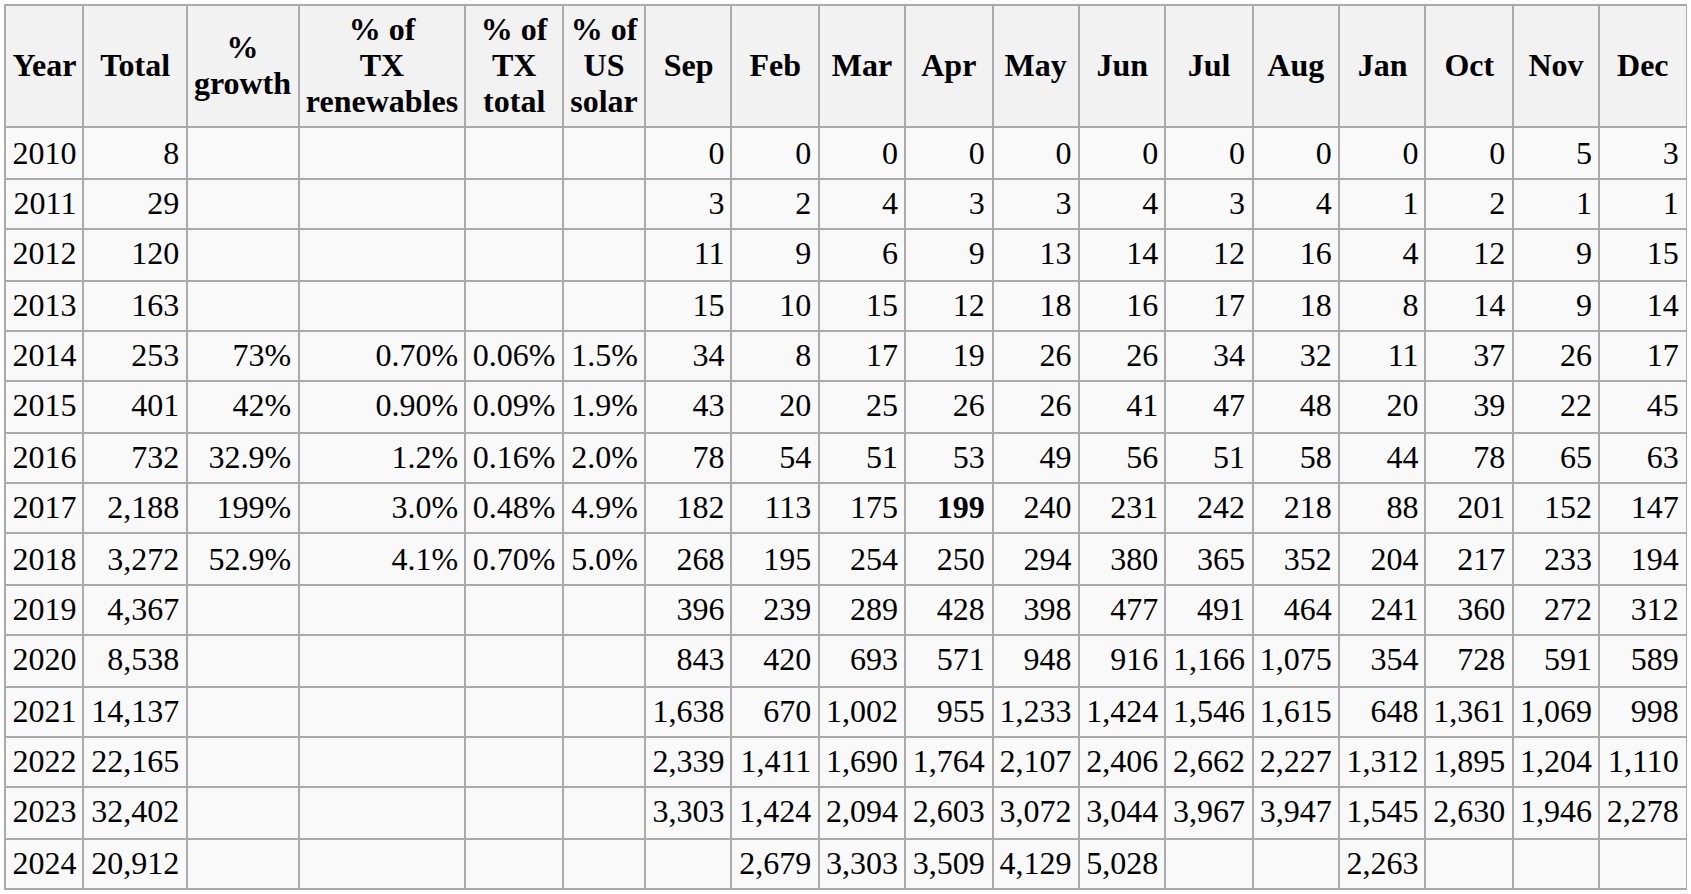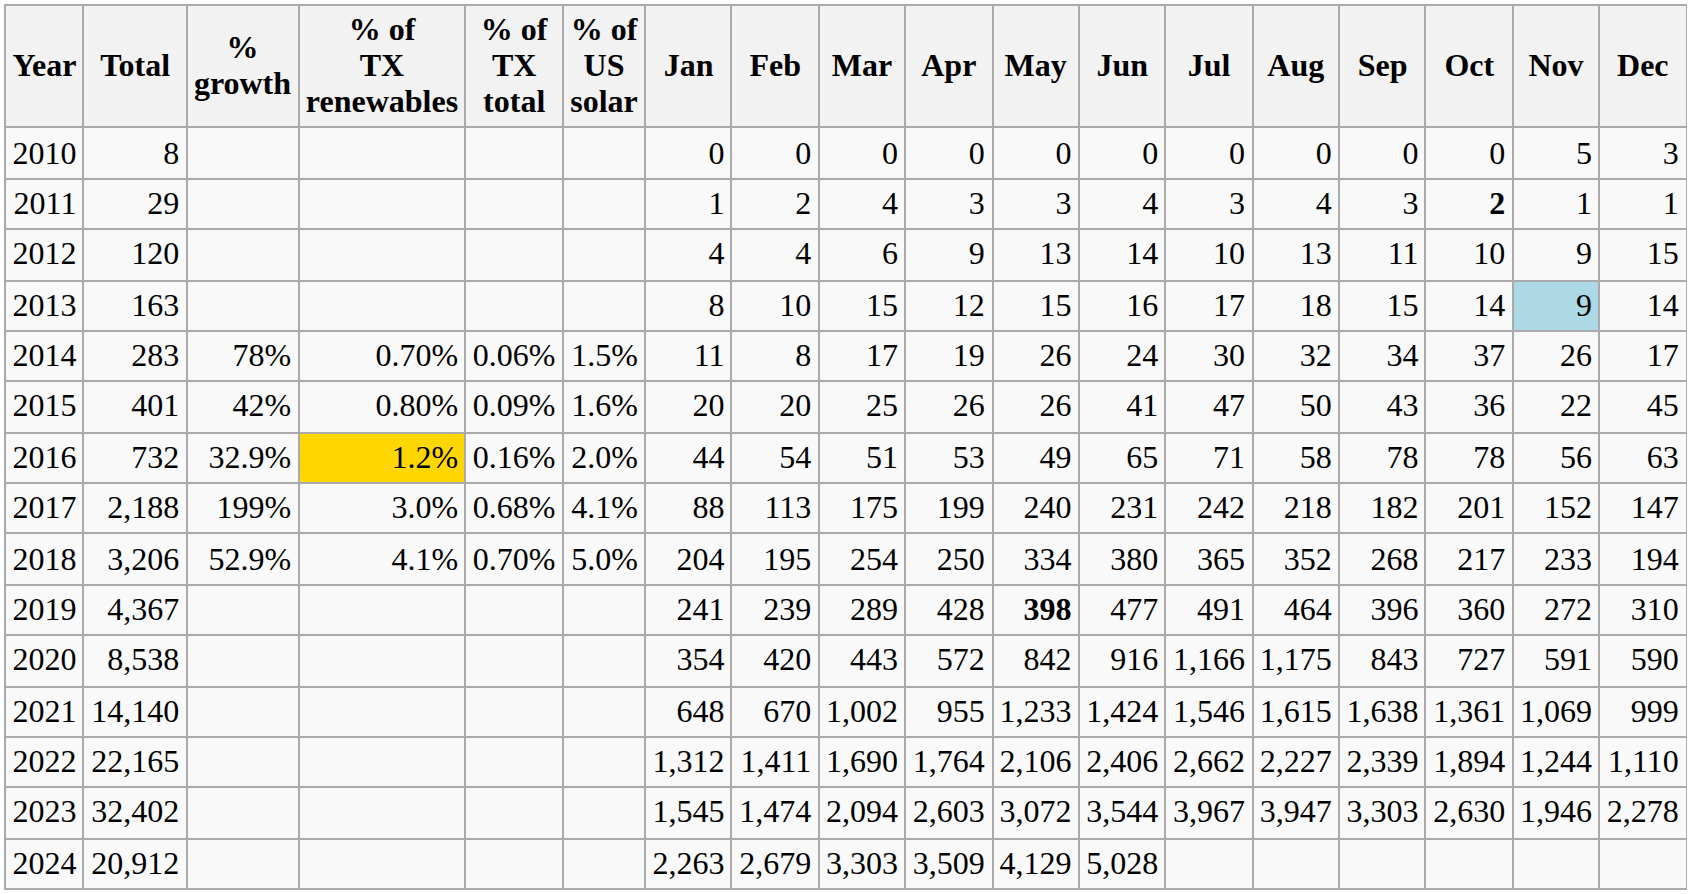 <table class="wikitable" style="text-align:right;">
 <tr>
 <th>Year</th>
 <th>Total</th>
 <th>% growth</th>
 <th>% of<br>TX renewables</th>
 <th>% of<br>TX total</th>
 <th>% of<br>US solar</th>
-<th>Sep</th>
+<th>Jan</th>
 <th>Feb</th>
 <th>Mar</th>
 <th>Apr</th>
 <th>May</th>
 <th>Jun</th>
 <th>Jul</th>
 <th>Aug</th>
-<th>Jan</th>
+<th>Sep</th>
 <th>Oct</th>
 <th>Nov</th>
 <th>Dec</th>
 </tr>
 <tr align=right>
 <td>2010</td>
 <td>8</td>
 <td></td>
 <td></td>
 <td></td>
 <td></td>
 <td>0</td>
 <td>0</td>
 <td>0</td>
 <td>0</td>
 <td>0</td>
 <td>0</td>
 <td>0</td>
 <td>0</td>
 <td>0</td>
 <td>0</td>
 <td>5</td>
 <td>3</td>
 </tr>
 <tr align=right>
 <td>2011</td>
 <td>29</td>
 <td></td>
 <td></td>
 <td></td>
 <td></td>
-<td>3</td>
+<td>1</td>
 <td>2</td>
 <td>4</td>
 <td>3</td>
 <td>3</td>
 <td>4</td>
 <td>3</td>
 <td>4</td>
-<td>1</td>
-<td>2</td>
+<td>3</td>
+<td><strong>2</strong></td>
 <td>1</td>
 <td>1</td>
 </tr>
 <tr align=right>
 <td>2012</td>
 <td>120</td>
 <td></td>
 <td></td>
 <td></td>
 <td></td>
-<td>11</td>
-<td>9</td>
+<td>4</td>
+<td>4</td>
 <td>6</td>
 <td>9</td>
 <td>13</td>
 <td>14</td>
-<td>12</td>
-<td>16</td>
-<td>4</td>
-<td>12</td>
+<td>10</td>
+<td>13</td>
+<td>11</td>
+<td>10</td>
 <td>9</td>
 <td>15</td>
 </tr>
 <tr align=right>
 <td>2013</td>
 <td>163</td>
 <td></td>
 <td></td>
 <td></td>
 <td></td>
-<td>15</td>
+<td>8</td>
 <td>10</td>
 <td>15</td>
 <td>12</td>
-<td>18</td>
+<td>15</td>
 <td>16</td>
 <td>17</td>
 <td>18</td>
-<td>8</td>
+<td>15</td>
 <td>14</td>
-<td>9</td>
+<td style="background: lightblue;">9</td>
 <td>14</td>
 </tr>
 <tr align=right>
 <td>2014</td>
-<td>253</td>
-<td>73%</td>
+<td>283</td>
+<td>78%</td>
 <td>0.70%</td>
 <td>0.06%</td>
 <td>1.5%</td>
-<td>34</td>
+<td>11</td>
 <td>8</td>
 <td>17</td>
 <td>19</td>
 <td>26</td>
-<td>26</td>
+<td>24</td>
+<td>30</td>
+<td>32</td>
 <td>34</td>
-<td>32</td>
-<td>11</td>
 <td>37</td>
 <td>26</td>
 <td>17</td>
 </tr>
 <tr align=right>
 <td>2015</td>
 <td>401</td>
 <td>42%</td>
-<td>0.90%</td>
+<td>0.80%</td>
 <td>0.09%</td>
-<td>1.9%</td>
-<td>43</td>
+<td>1.6%</td>
+<td>20</td>
 <td>20</td>
 <td>25</td>
 <td>26</td>
 <td>26</td>
 <td>41</td>
 <td>47</td>
-<td>48</td>
-<td>20</td>
-<td>39</td>
+<td>50</td>
+<td>43</td>
+<td>36</td>
 <td>22</td>
 <td>45</td>
 </tr>
 <tr align=right>
 <td>2016</td>
 <td>732</td>
 <td>32.9%</td>
-<td>1.2%</td>
+<td style="background: gold;">1.2%</td>
 <td>0.16%</td>
 <td>2.0%</td>
-<td>78</td>
+<td>44</td>
 <td>54</td>
 <td>51</td>
 <td>53</td>
 <td>49</td>
+<td>65</td>
+<td>71</td>
+<td>58</td>
+<td>78</td>
+<td>78</td>
 <td>56</td>
-<td>51</td>
-<td>58</td>
-<td>44</td>
-<td>78</td>
-<td>65</td>
 <td>63</td>
 </tr>
 <tr align=right>
 <td>2017</td>
 <td>2,188</td>
 <td>199%</td>
 <td>3.0%</td>
-<td>0.48%</td>
-<td>4.9%</td>
-<td>182</td>
+<td>0.68%</td>
+<td>4.1%</td>
+<td>88</td>
 <td>113</td>
 <td>175</td>
-<td><strong>199</strong></td>
+<td>199</td>
 <td>240</td>
 <td>231</td>
 <td>242</td>
 <td>218</td>
-<td>88</td>
+<td>182</td>
 <td>201</td>
 <td>152</td>
 <td>147</td>
 </tr>
 <tr align=right>
 <td>2018</td>
-<td>3,272</td>
+<td>3,206</td>
 <td>52.9%</td>
 <td>4.1%</td>
 <td>0.70%</td>
 <td>5.0%</td>
-<td>268</td>
+<td>204</td>
 <td>195</td>
 <td>254</td>
 <td>250</td>
-<td>294</td>
+<td>334</td>
 <td>380</td>
 <td>365</td>
 <td>352</td>
-<td>204</td>
+<td>268</td>
 <td>217</td>
 <td>233</td>
 <td>194</td>
 </tr>
 <tr align=right>
 <td>2019</td>
 <td>4,367</td>
 <td></td>
 <td></td>
 <td></td>
 <td></td>
-<td>396</td>
+<td>241</td>
 <td>239</td>
 <td>289</td>
 <td>428</td>
-<td>398</td>
+<td><strong>398</strong></td>
 <td>477</td>
 <td>491</td>
 <td>464</td>
-<td>241</td>
+<td>396</td>
 <td>360</td>
 <td>272</td>
-<td>312</td>
+<td>310</td>
 </tr>
 <tr align=right>
 <td>2020</td>
 <td>8,538</td>
 <td></td>
 <td></td>
 <td></td>
 <td></td>
-<td>843</td>
+<td>354</td>
 <td>420</td>
-<td>693</td>
-<td>571</td>
-<td>948</td>
+<td>443</td>
+<td>572</td>
+<td>842</td>
 <td>916</td>
 <td>1,166</td>
-<td>1,075</td>
-<td>354</td>
-<td>728</td>
+<td>1,175</td>
+<td>843</td>
+<td>727</td>
 <td>591</td>
-<td>589</td>
+<td>590</td>
 </tr>
 <tr align=right>
 <td>2021</td>
-<td>14,137</td>
+<td>14,140</td>
 <td></td>
 <td></td>
 <td></td>
 <td></td>
-<td>1,638</td>
+<td>648</td>
 <td>670</td>
 <td>1,002</td>
 <td>955</td>
 <td>1,233</td>
 <td>1,424</td>
 <td>1,546</td>
 <td>1,615</td>
-<td>648</td>
+<td>1,638</td>
 <td>1,361</td>
 <td>1,069</td>
-<td>998</td>
+<td>999</td>
 </tr>
 <tr align=right>
 <td>2022</td>
 <td>22,165</td>
 <td></td>
 <td></td>
 <td></td>
 <td></td>
-<td>2,339</td>
+<td>1,312</td>
 <td>1,411</td>
 <td>1,690</td>
 <td>1,764</td>
-<td>2,107</td>
+<td>2,106</td>
 <td>2,406</td>
 <td>2,662</td>
 <td>2,227</td>
-<td>1,312</td>
-<td>1,895</td>
-<td>1,204</td>
+<td>2,339</td>
+<td>1,894</td>
+<td>1,244</td>
 <td>1,110</td>
 </tr>
 <tr align=right>
 <td>2023</td>
 <td>32,402</td>
 <td></td>
 <td></td>
 <td></td>
 <td></td>
-<td>3,303</td>
-<td>1,424</td>
+<td>1,545</td>
+<td>1,474</td>
 <td>2,094</td>
 <td>2,603</td>
 <td>3,072</td>
-<td>3,044</td>
+<td>3,544</td>
 <td>3,967</td>
 <td>3,947</td>
-<td>1,545</td>
+<td>3,303</td>
 <td>2,630</td>
 <td>1,946</td>
 <td>2,278</td>
 </tr>
 <tr>
 <td>2024</td>
 <td>20,912</td>
 <td></td>
 <td></td>
 <td></td>
 <td></td>
-<td></td>
+<td>2,263</td>
 <td>2,679</td>
 <td>3,303</td>
 <td>3,509</td>
 <td>4,129</td>
 <td>5,028</td>
 <td></td>
 <td></td>
-<td>2,263</td>
+<td></td>
 <td></td>
 <td></td>
 <td></td>
 </tr>
 </table>
